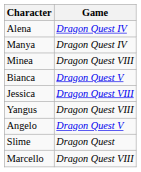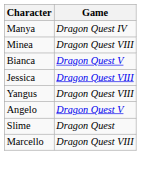 <table class="wikitable sortable" width="auto">
 <tr>
 <th>Character</th>
 <th>Game</th>
-</tr>
-<tr>
-<td>Alena</td>
-<td><em><a href='#'>Dragon Quest IV</a></em></td>
 </tr>
 <tr>
 <td>Manya</td>
 <td><em>Dragon Quest IV</em></td>
 </tr>
 <tr>
 <td>Minea</td>
 <td><em>Dragon Quest VIII</em></td>
 </tr>
 <tr>
 <td>Bianca</td>
 <td><em><a href='#'>Dragon Quest V</a></em></td>
 </tr>
 <tr>
 <td>Jessica</td>
 <td><em><a href='#'>Dragon Quest VIII</a></em></td>
 </tr>
 <tr>
 <td>Yangus</td>
 <td><em>Dragon Quest VIII</em></td>
 </tr>
 <tr>
 <td>Angelo</td>
 <td><em><a href='#'>Dragon Quest V</a></em></td>
 </tr>
 <tr>
 <td>Slime</td>
 <td><em>Dragon Quest</em></td>
 </tr>
 <tr>
 <td>Marcello</td>
 <td><em>Dragon Quest VIII</em></td>
 </tr>
 </table>
